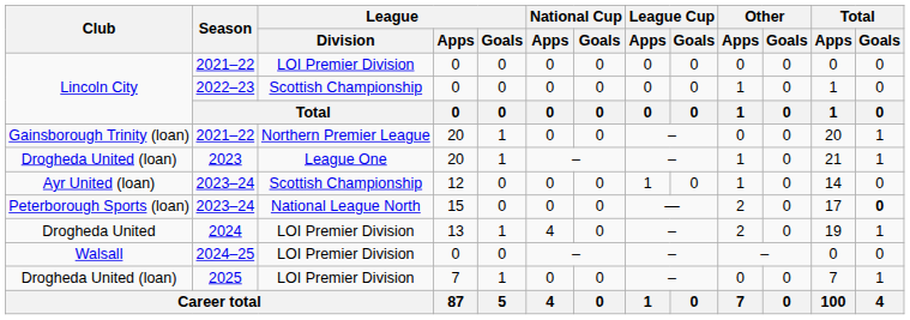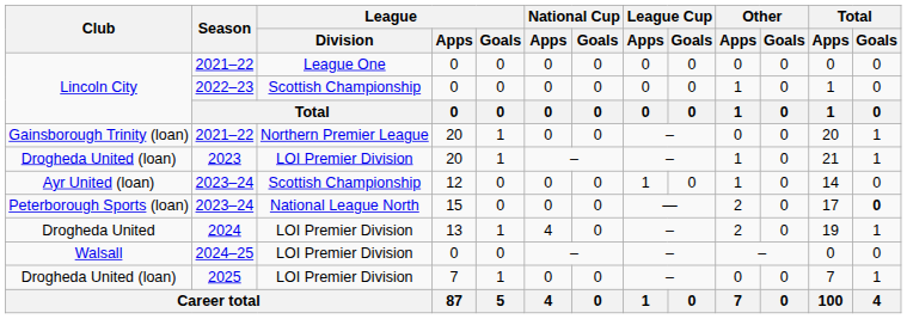 <table class="wikitable" style="text-align:center;">
 <tr>
 <th rowspan="2">Club</th>
 <th rowspan="2">Season</th>
 <th colspan="3">League</th>
 <th colspan="2">National Cup</th>
 <th colspan="2">League Cup</th>
 <th colspan="2">Other</th>
 <th colspan="2">Total</th>
 </tr>
 <tr>
 <th>Division</th>
 <th>Apps</th>
 <th>Goals</th>
 <th>Apps</th>
 <th>Goals</th>
 <th>Apps</th>
 <th>Goals</th>
 <th>Apps</th>
 <th>Goals</th>
 <th>Apps</th>
 <th>Goals</th>
 </tr>
 <tr>
 <td rowspan="3"><a href='#'>Lincoln City</a></td>
 <td><a href='#'>2021–22</a></td>
-<td><a href='#'>LOI Premier Division</a></td>
+<td><a href='#'>League One</a></td>
 <td>0</td>
 <td>0</td>
 <td>0</td>
 <td>0</td>
 <td>0</td>
 <td>0</td>
 <td>0</td>
 <td>0</td>
 <td>0</td>
 <td>0</td>
 </tr>
 <tr>
 <td><a href='#'>2022–23</a></td>
 <td><a href='#'>Scottish Championship</a></td>
 <td>0</td>
 <td>0</td>
 <td>0</td>
 <td>0</td>
 <td>0</td>
 <td>0</td>
 <td>1</td>
 <td>0</td>
 <td>1</td>
 <td>0</td>
 </tr>
 <tr>
 <th colspan="2">Total</th>
 <th>0</th>
 <th>0</th>
 <th>0</th>
 <th>0</th>
 <th>0</th>
 <th>0</th>
 <th>1</th>
 <th>0</th>
 <th>1</th>
 <th>0</th>
 </tr>
 <tr>
 <td><a href='#'>Gainsborough Trinity</a> (loan)</td>
 <td><a href='#'>2021–22</a></td>
 <td><a href='#'>Northern Premier League</a></td>
 <td>20</td>
 <td>1</td>
 <td>0</td>
 <td>0</td>
 <td colspan="2">–</td>
 <td>0</td>
 <td>0</td>
 <td>20</td>
 <td>1</td>
 </tr>
 <tr>
 <td><a href='#'>Drogheda United</a> (loan)</td>
 <td><a href='#'>2023</a></td>
-<td><a href='#'>League One</a></td>
+<td><a href='#'>LOI Premier Division</a></td>
 <td>20</td>
 <td>1</td>
 <td colspan="2">–</td>
 <td colspan="2">–</td>
 <td>1</td>
 <td>0</td>
 <td>21</td>
 <td>1</td>
 </tr>
 <tr>
 <td><a href='#'>Ayr United</a> (loan)</td>
 <td><a href='#'>2023–24</a></td>
 <td><a href='#'>Scottish Championship</a></td>
 <td>12</td>
 <td>0</td>
 <td>0</td>
 <td>0</td>
 <td>1</td>
 <td>0</td>
 <td>1</td>
 <td>0</td>
 <td>14</td>
 <td>0</td>
 </tr>
 <tr>
 <td><a href='#'>Peterborough Sports</a> (loan)</td>
 <td><a href='#'>2023–24</a></td>
 <td><a href='#'>National League North</a></td>
 <td>15</td>
 <td>0</td>
 <td>0</td>
 <td>0</td>
 <td colspan="2">—</td>
 <td>2</td>
 <td>0</td>
 <td>17</td>
 <td><strong>0</strong></td>
 </tr>
 <tr>
 <td>Drogheda United</td>
 <td><a href='#'>2024</a></td>
 <td>LOI Premier Division</td>
 <td>13</td>
 <td>1</td>
 <td>4</td>
 <td>0</td>
 <td colspan="2">–</td>
 <td>2</td>
 <td>0</td>
 <td>19</td>
 <td>1</td>
 </tr>
 <tr>
 <td><a href='#'>Walsall</a></td>
 <td><a href='#'>2024–25</a></td>
 <td>LOI Premier Division</td>
 <td>0</td>
 <td>0</td>
 <td colspan="2">–</td>
 <td colspan="2">–</td>
 <td colspan="2">–</td>
 <td>0</td>
 <td>0</td>
 </tr>
 <tr>
 <td>Drogheda United (loan)</td>
 <td><a href='#'>2025</a></td>
 <td>LOI Premier Division</td>
 <td>7</td>
 <td>1</td>
 <td>0</td>
 <td>0</td>
 <td colspan="2">–</td>
 <td>0</td>
 <td>0</td>
 <td>7</td>
 <td>1</td>
 </tr>
 <tr>
 <th colspan="3">Career total</th>
 <th>87</th>
 <th>5</th>
 <th>4</th>
 <th>0</th>
 <th>1</th>
 <th>0</th>
 <th>7</th>
 <th>0</th>
 <th>100</th>
 <th>4</th>
 </tr>
 </table>
